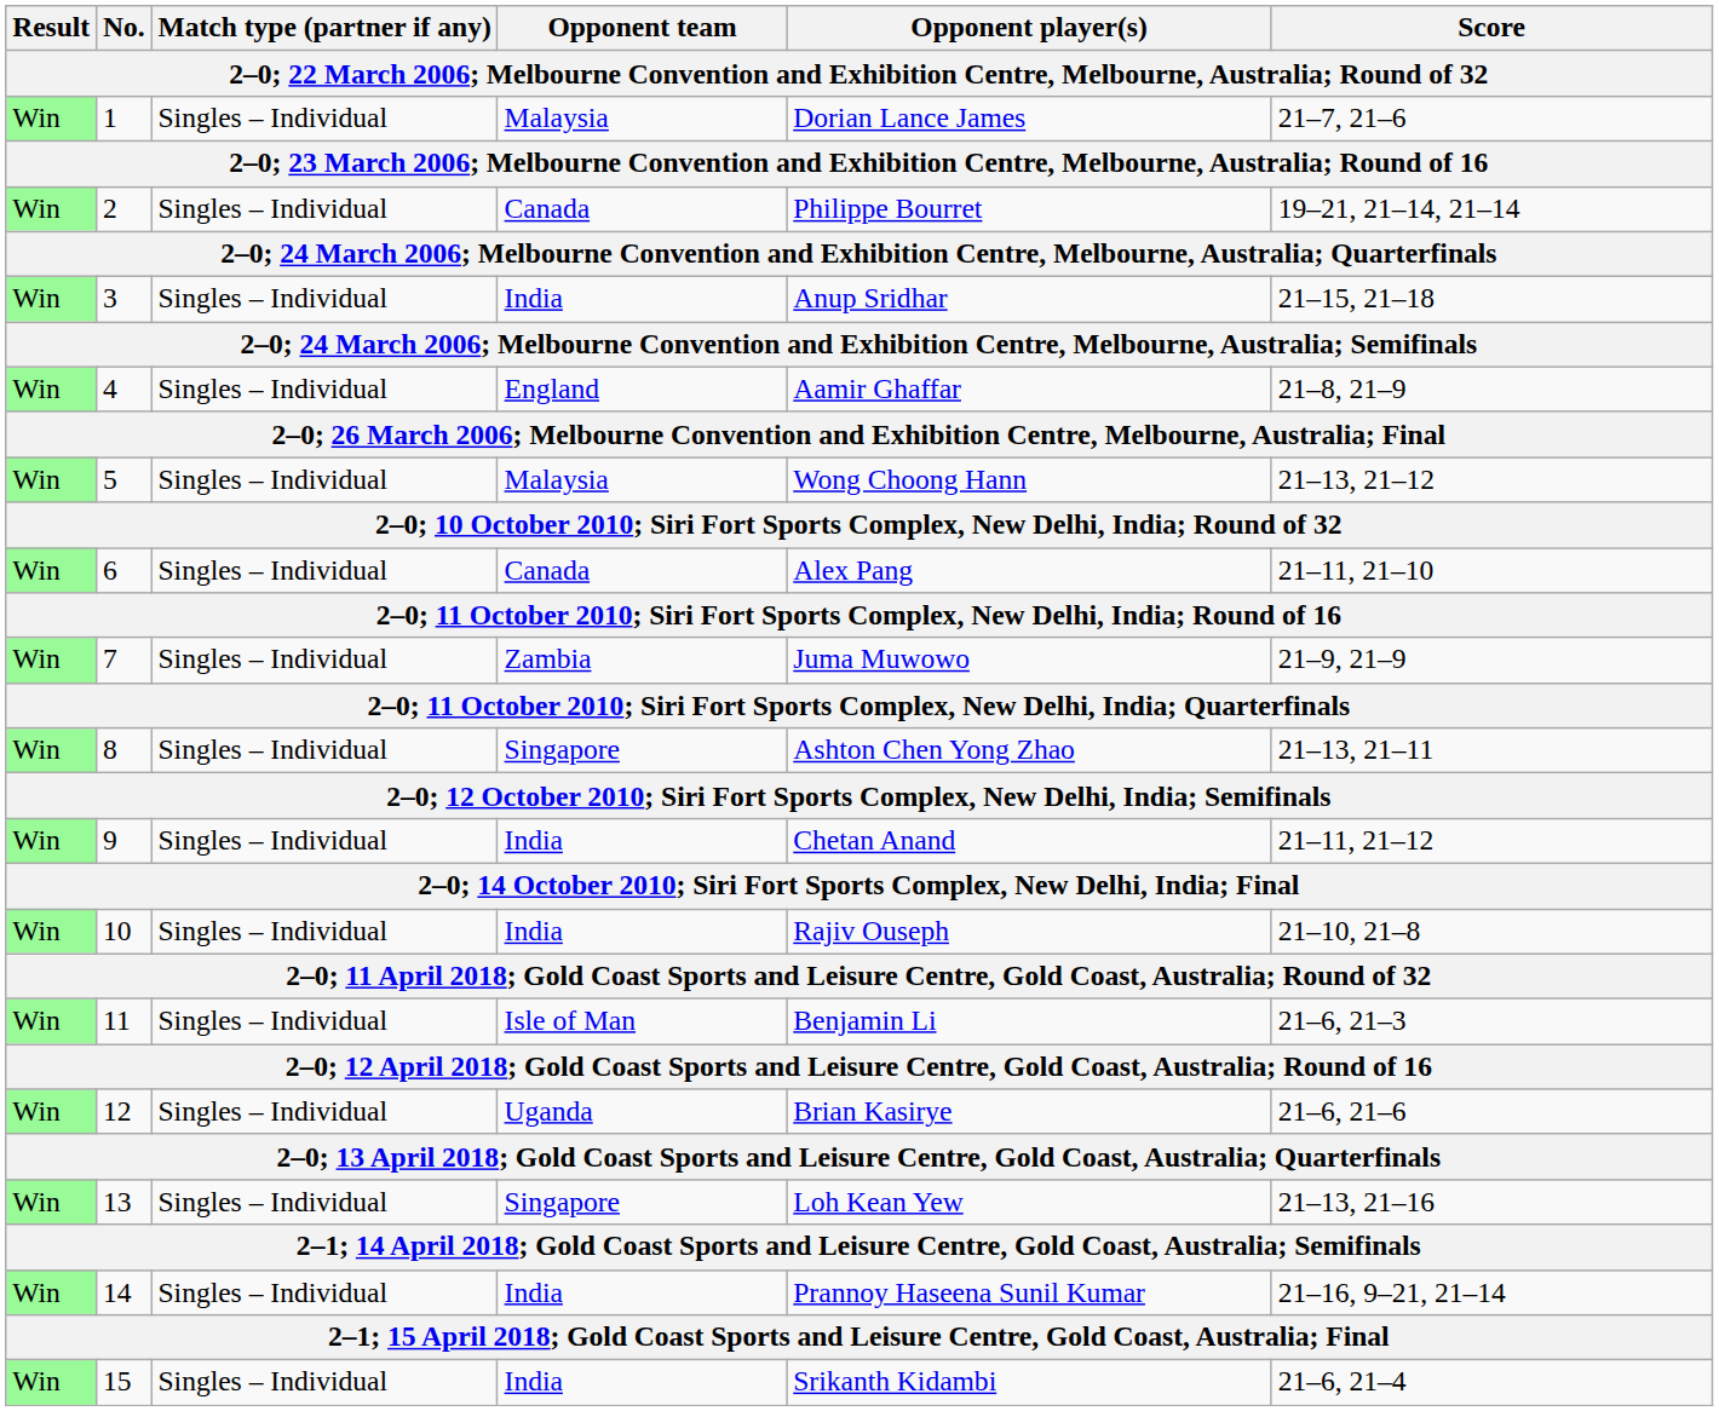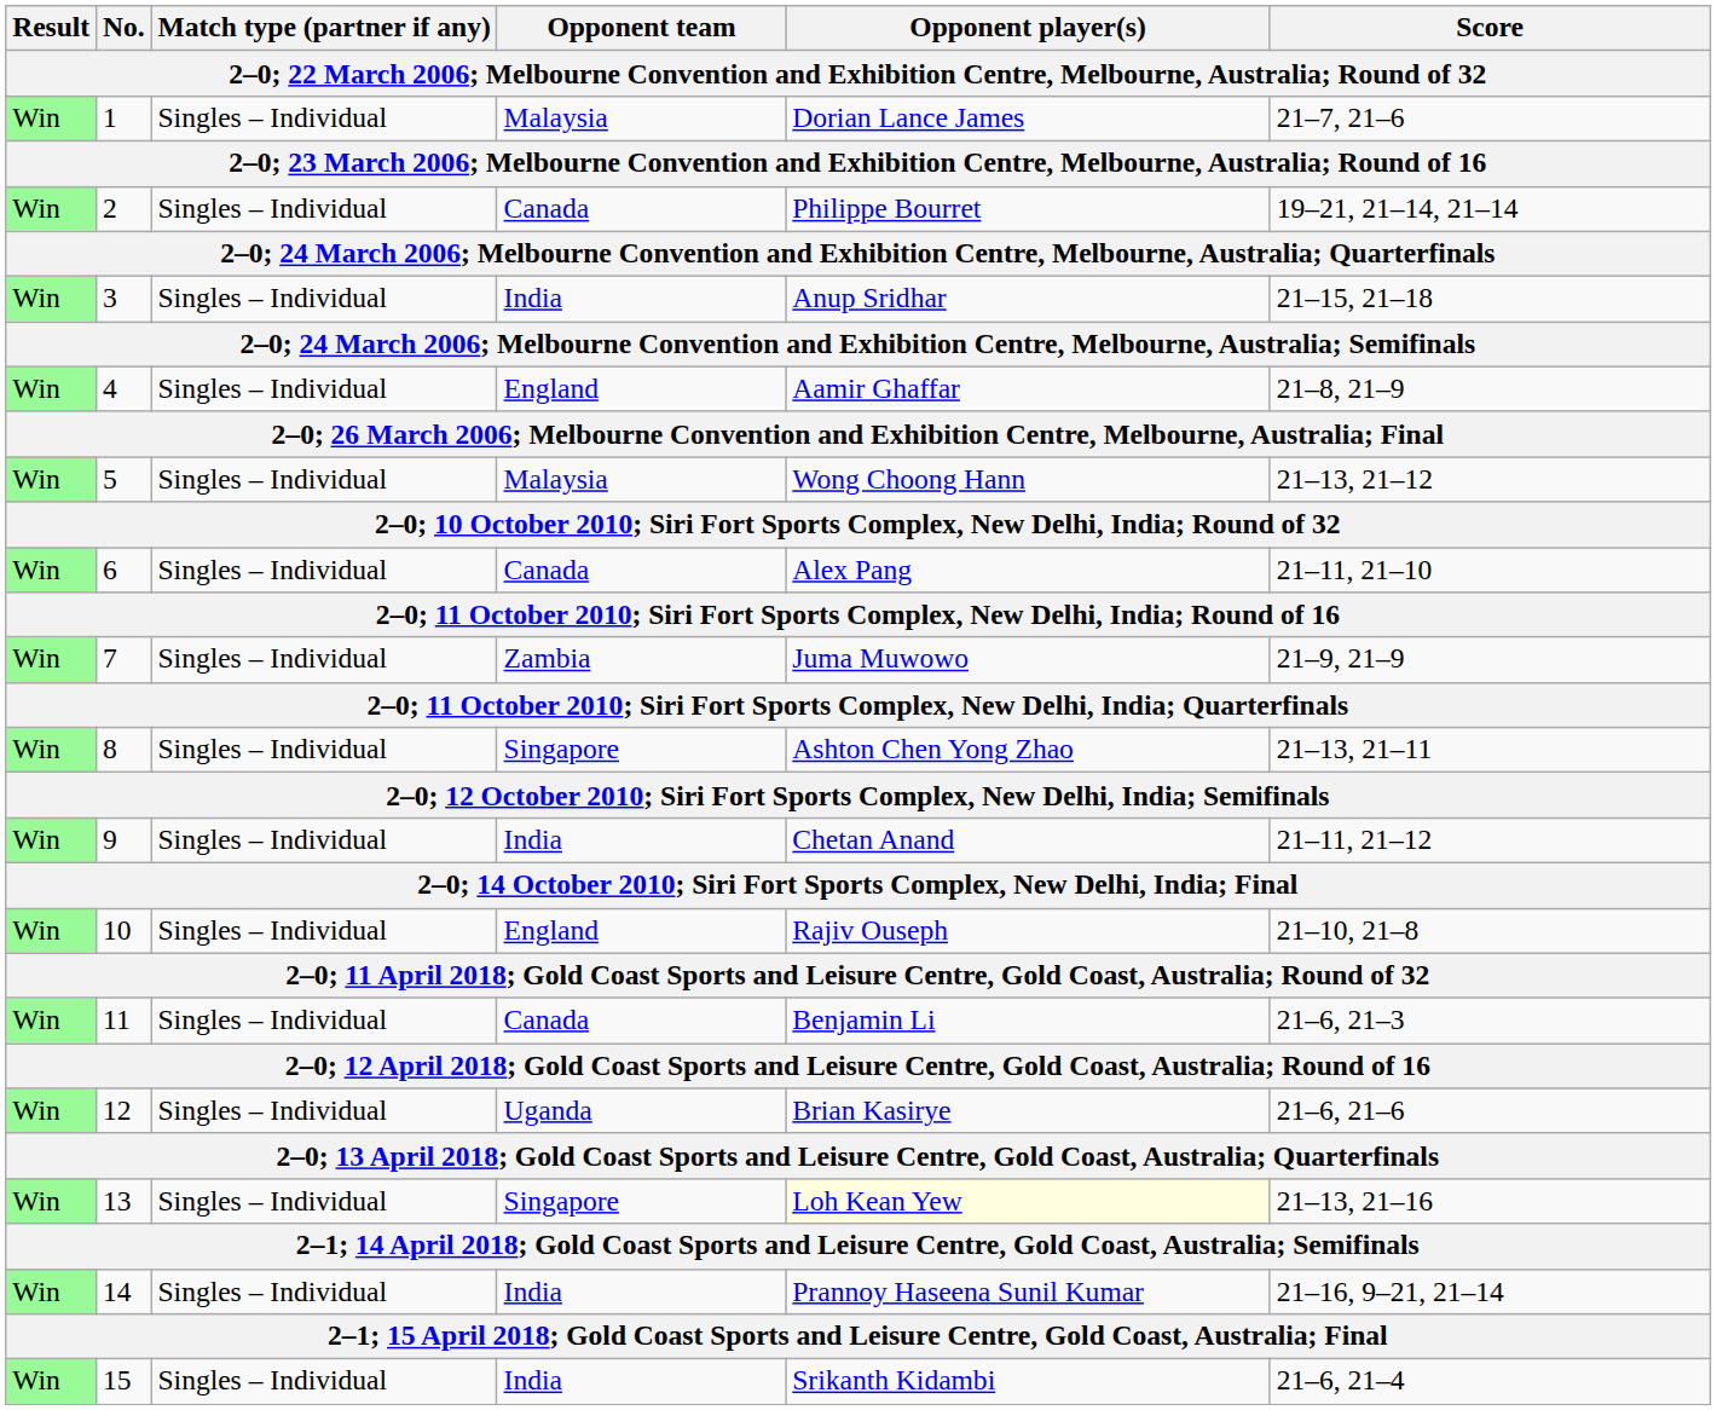 <table class=wikitable>
 <tr>
 <th scope="col">Result</th>
 <th scope="col">No.</th>
 <th scope="col">Match type (partner if any)</th>
 <th scope="col" style="width:155px;">Opponent team</th>
 <th scope="col" style="width:265px;">Opponent player(s)</th>
 <th scope="col" style="width:240px;">Score</th>
 </tr>
 <tr>
 <th colspan=7>2–0; <a href='#'>22 March 2006</a>; Melbourne Convention and Exhibition Centre, Melbourne, Australia; Round of 32</th>
 </tr>
 <tr>
 <td bgcolor=98FB98>Win</td>
 <td>1</td>
 <td>Singles – Individual</td>
 <td> <a href='#'>Malaysia</a></td>
 <td><a href='#'>Dorian Lance James</a></td>
 <td>21–7, 21–6</td>
 </tr>
 <tr>
 <th colspan=7>2–0; <a href='#'>23 March 2006</a>; Melbourne Convention and Exhibition Centre, Melbourne, Australia; Round of 16</th>
 </tr>
 <tr>
 <td bgcolor=98FB98>Win</td>
 <td>2</td>
 <td>Singles – Individual</td>
 <td> <a href='#'>Canada</a></td>
 <td><a href='#'>Philippe Bourret</a></td>
 <td>19–21, 21–14, 21–14</td>
 </tr>
 <tr>
 <th colspan=7>2–0; <a href='#'>24 March 2006</a>; Melbourne Convention and Exhibition Centre, Melbourne, Australia; Quarterfinals</th>
 </tr>
 <tr>
 <td bgcolor=98FB98>Win</td>
 <td>3</td>
 <td>Singles – Individual</td>
 <td> <a href='#'>India</a></td>
 <td><a href='#'>Anup Sridhar</a></td>
 <td>21–15, 21–18</td>
 </tr>
 <tr>
 <th colspan=7>2–0; <a href='#'>24 March 2006</a>; Melbourne Convention and Exhibition Centre, Melbourne, Australia; Semifinals</th>
 </tr>
 <tr>
 <td bgcolor=98FB98>Win</td>
 <td>4</td>
 <td>Singles – Individual</td>
 <td> <a href='#'>England</a></td>
 <td><a href='#'>Aamir Ghaffar</a></td>
 <td>21–8, 21–9</td>
 </tr>
 <tr>
 <th colspan=7>2–0; <a href='#'>26 March 2006</a>; Melbourne Convention and Exhibition Centre, Melbourne, Australia; Final</th>
 </tr>
 <tr>
 <td bgcolor=98FB98>Win</td>
 <td>5</td>
 <td>Singles – Individual</td>
 <td> <a href='#'>Malaysia</a></td>
 <td><a href='#'>Wong Choong Hann</a></td>
 <td>21–13, 21–12</td>
 </tr>
 <tr>
 <th colspan=7>2–0; <a href='#'>10 October 2010</a>; Siri Fort Sports Complex, New Delhi, India; Round of 32</th>
 </tr>
 <tr>
 <td bgcolor=98FB98>Win</td>
 <td>6</td>
 <td>Singles – Individual</td>
 <td> <a href='#'>Canada</a></td>
 <td><a href='#'>Alex Pang</a></td>
 <td>21–11, 21–10</td>
 </tr>
 <tr>
 <th colspan=7>2–0; <a href='#'>11 October 2010</a>; Siri Fort Sports Complex, New Delhi, India; Round of 16</th>
 </tr>
 <tr>
 <td bgcolor=98FB98>Win</td>
 <td>7</td>
 <td>Singles – Individual</td>
 <td> <a href='#'>Zambia</a></td>
 <td><a href='#'>Juma Muwowo</a></td>
 <td>21–9, 21–9</td>
 </tr>
 <tr>
 <th colspan=7>2–0; <a href='#'>11 October 2010</a>; Siri Fort Sports Complex, New Delhi, India; Quarterfinals</th>
 </tr>
 <tr>
 <td bgcolor=98FB98>Win</td>
 <td>8</td>
 <td>Singles – Individual</td>
 <td> <a href='#'>Singapore</a></td>
 <td><a href='#'>Ashton Chen Yong Zhao</a></td>
 <td>21–13, 21–11</td>
 </tr>
 <tr>
 <th colspan=7>2–0; <a href='#'>12 October 2010</a>; Siri Fort Sports Complex, New Delhi, India; Semifinals</th>
 </tr>
 <tr>
 <td bgcolor=98FB98>Win</td>
 <td>9</td>
 <td>Singles – Individual</td>
 <td> <a href='#'>India</a></td>
 <td><a href='#'>Chetan Anand</a></td>
 <td>21–11, 21–12</td>
 </tr>
 <tr>
 <th colspan=7>2–0; <a href='#'>14 October 2010</a>; Siri Fort Sports Complex, New Delhi, India; Final</th>
 </tr>
 <tr>
 <td bgcolor=98FB98>Win</td>
 <td>10</td>
 <td>Singles – Individual</td>
-<td> <a href='#'>India</a></td>
+<td> <a href='#'>England</a></td>
 <td><a href='#'>Rajiv Ouseph</a></td>
 <td>21–10, 21–8</td>
 </tr>
 <tr>
 <th colspan=7>2–0; <a href='#'>11 April 2018</a>; Gold Coast Sports and Leisure Centre, Gold Coast, Australia; Round of 32</th>
 </tr>
 <tr>
 <td bgcolor=98FB98>Win</td>
 <td>11</td>
 <td>Singles – Individual</td>
-<td> <a href='#'>Isle of Man</a></td>
+<td> <a href='#'>Canada</a></td>
 <td><a href='#'>Benjamin Li</a></td>
 <td>21–6, 21–3</td>
 </tr>
 <tr>
 <th colspan=7>2–0; <a href='#'>12 April 2018</a>; Gold Coast Sports and Leisure Centre, Gold Coast, Australia; Round of 16</th>
 </tr>
 <tr>
 <td bgcolor=98FB98>Win</td>
 <td>12</td>
 <td>Singles – Individual</td>
 <td> <a href='#'>Uganda</a></td>
 <td><a href='#'>Brian Kasirye</a></td>
 <td>21–6, 21–6</td>
 </tr>
 <tr>
 <th colspan=7>2–0; <a href='#'>13 April 2018</a>; Gold Coast Sports and Leisure Centre, Gold Coast, Australia; Quarterfinals</th>
 </tr>
 <tr>
 <td bgcolor=98FB98>Win</td>
 <td>13</td>
 <td>Singles – Individual</td>
 <td> <a href='#'>Singapore</a></td>
-<td><a href='#'>Loh Kean Yew</a></td>
+<td style="background: lightyellow;"><a href='#'>Loh Kean Yew</a></td>
 <td>21–13, 21–16</td>
 </tr>
 <tr>
 <th colspan=7>2–1; <a href='#'>14 April 2018</a>; Gold Coast Sports and Leisure Centre, Gold Coast, Australia; Semifinals</th>
 </tr>
 <tr>
 <td bgcolor=98FB98>Win</td>
 <td>14</td>
 <td>Singles – Individual</td>
 <td> <a href='#'>India</a></td>
 <td><a href='#'>Prannoy Haseena Sunil Kumar</a></td>
 <td>21–16, 9–21, 21–14</td>
 </tr>
 <tr>
 <th colspan=7>2–1; <a href='#'>15 April 2018</a>; Gold Coast Sports and Leisure Centre, Gold Coast, Australia; Final</th>
 </tr>
 <tr>
 <td bgcolor=98FB98>Win</td>
 <td>15</td>
 <td>Singles – Individual</td>
 <td> <a href='#'>India</a></td>
 <td><a href='#'>Srikanth Kidambi</a></td>
 <td>21–6, 21–4</td>
 </tr>
 </table>
